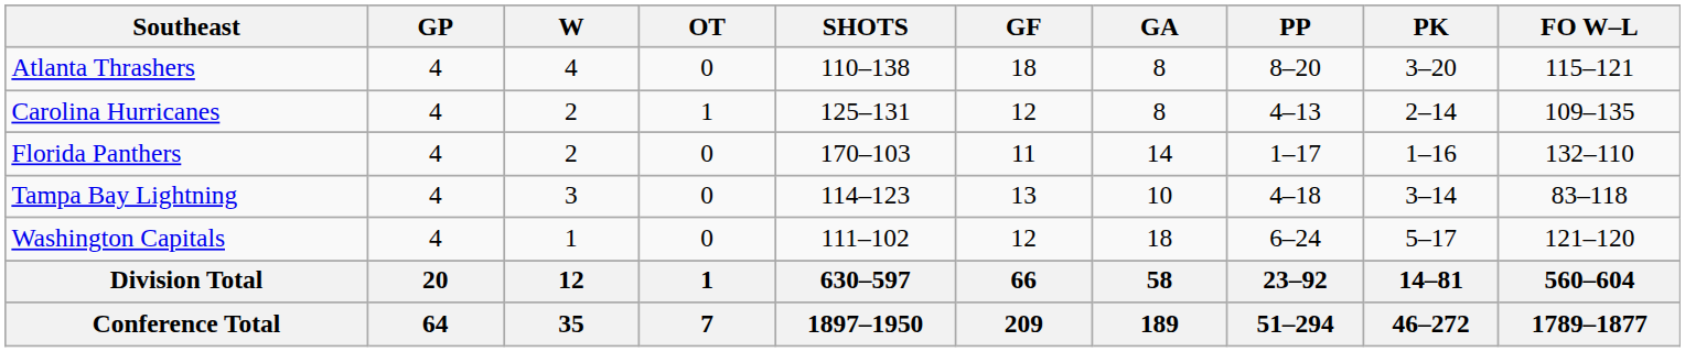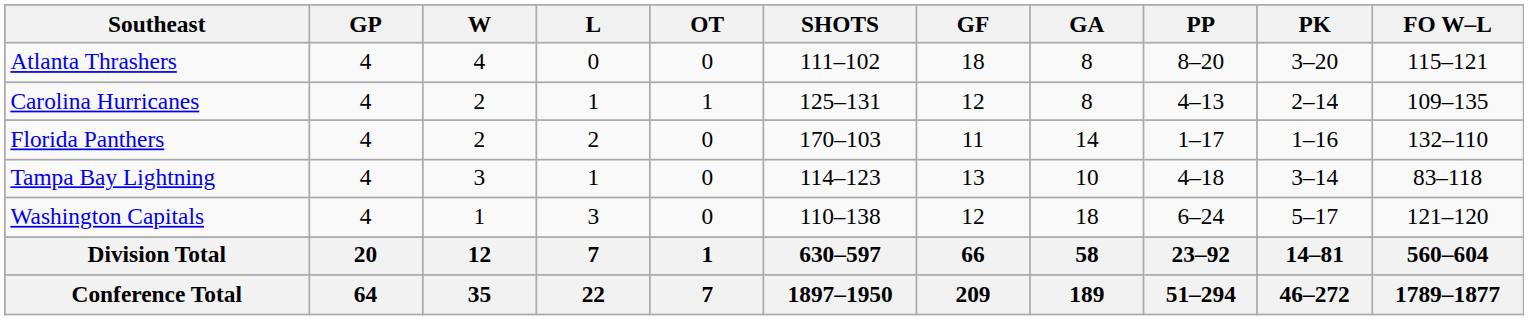 <table class="wikitable" style="text-align:center; width:65em; font-size:85%;">
 <tr>
 <th width="20%">Southeast</th>
 <th width="7.5%">GP</th>
 <th width="7.5%">W</th>
+<th width="7.5%">L</th>
 <th width="7.5%">OT</th>
 <th width="10%">SHOTS</th>
 <th width="7.5%">GF</th>
 <th width="7.5%">GA</th>
 <th width="7.5%">PP</th>
 <th width="7.5%">PK</th>
 <th width="10%">FO W–L</th>
 </tr>
 <tr>
 <td align=left><a href='#'>Atlanta Thrashers</a></td>
 <td>4</td>
 <td>4</td>
 <td>0</td>
-<td>110–138</td>
+<td>0</td>
+<td>111–102</td>
 <td>18</td>
 <td>8</td>
 <td>8–20</td>
 <td>3–20</td>
 <td>115–121</td>
 </tr>
 <tr>
 <td align=left><a href='#'>Carolina Hurricanes</a></td>
 <td>4</td>
 <td>2</td>
 <td>1</td>
+<td>1</td>
 <td>125–131</td>
 <td>12</td>
 <td>8</td>
 <td>4–13</td>
 <td>2–14</td>
 <td>109–135</td>
 </tr>
 <tr>
 <td align=left><a href='#'>Florida Panthers</a></td>
 <td>4</td>
+<td>2</td>
 <td>2</td>
 <td>0</td>
 <td>170–103</td>
 <td>11</td>
 <td>14</td>
 <td>1–17</td>
 <td>1–16</td>
 <td>132–110</td>
 </tr>
 <tr>
 <td align=left><a href='#'>Tampa Bay Lightning</a></td>
 <td>4</td>
 <td>3</td>
+<td>1</td>
 <td>0</td>
 <td>114–123</td>
 <td>13</td>
 <td>10</td>
 <td>4–18</td>
 <td>3–14</td>
 <td>83–118</td>
 </tr>
 <tr>
 <td align=left><a href='#'>Washington Capitals</a></td>
 <td>4</td>
 <td>1</td>
+<td>3</td>
 <td>0</td>
-<td>111–102</td>
+<td>110–138</td>
 <td>12</td>
 <td>18</td>
 <td>6–24</td>
 <td>5–17</td>
 <td>121–120</td>
 </tr>
 <tr>
 <th>Division Total</th>
 <th>20</th>
 <th>12</th>
+<th>7</th>
 <th>1</th>
 <th>630–597</th>
 <th>66</th>
 <th>58</th>
 <th>23–92</th>
 <th>14–81</th>
 <th>560–604</th>
 </tr>
 <tr>
 <th>Conference Total</th>
 <th>64</th>
 <th>35</th>
+<th>22</th>
 <th>7</th>
 <th>1897–1950</th>
 <th>209</th>
 <th>189</th>
 <th>51–294</th>
 <th>46–272</th>
 <th>1789–1877</th>
 </tr>
 </table>
